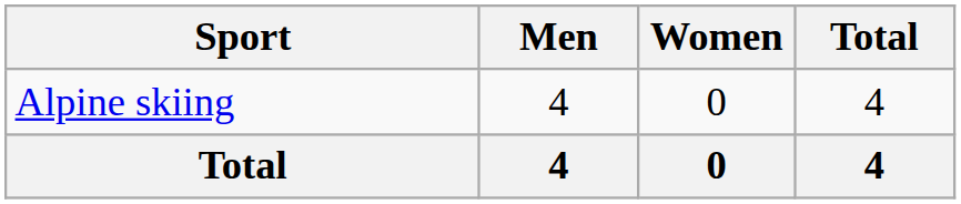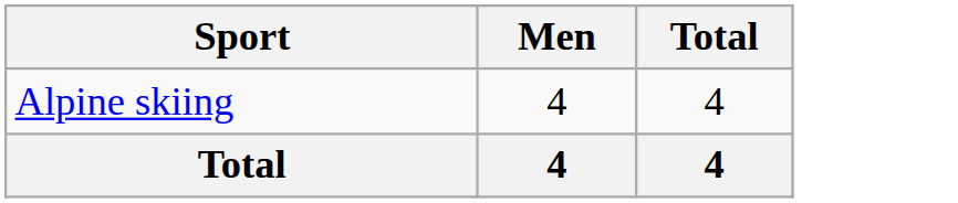 <table class="wikitable sortable" style="text-align:center;">
 <tr>
 <th width=180>Sport</th>
 <th width=55>Men</th>
-<th width=55>Women</th>
 <th width=55>Total</th>
 </tr>
 <tr>
 <td align=left><a href='#'>Alpine skiing</a></td>
 <td>4</td>
-<td>0</td>
 <td>4</td>
 </tr>
 <tr>
 <th>Total</th>
 <th>4</th>
-<th>0</th>
 <th>4</th>
 </tr>
 </table>
